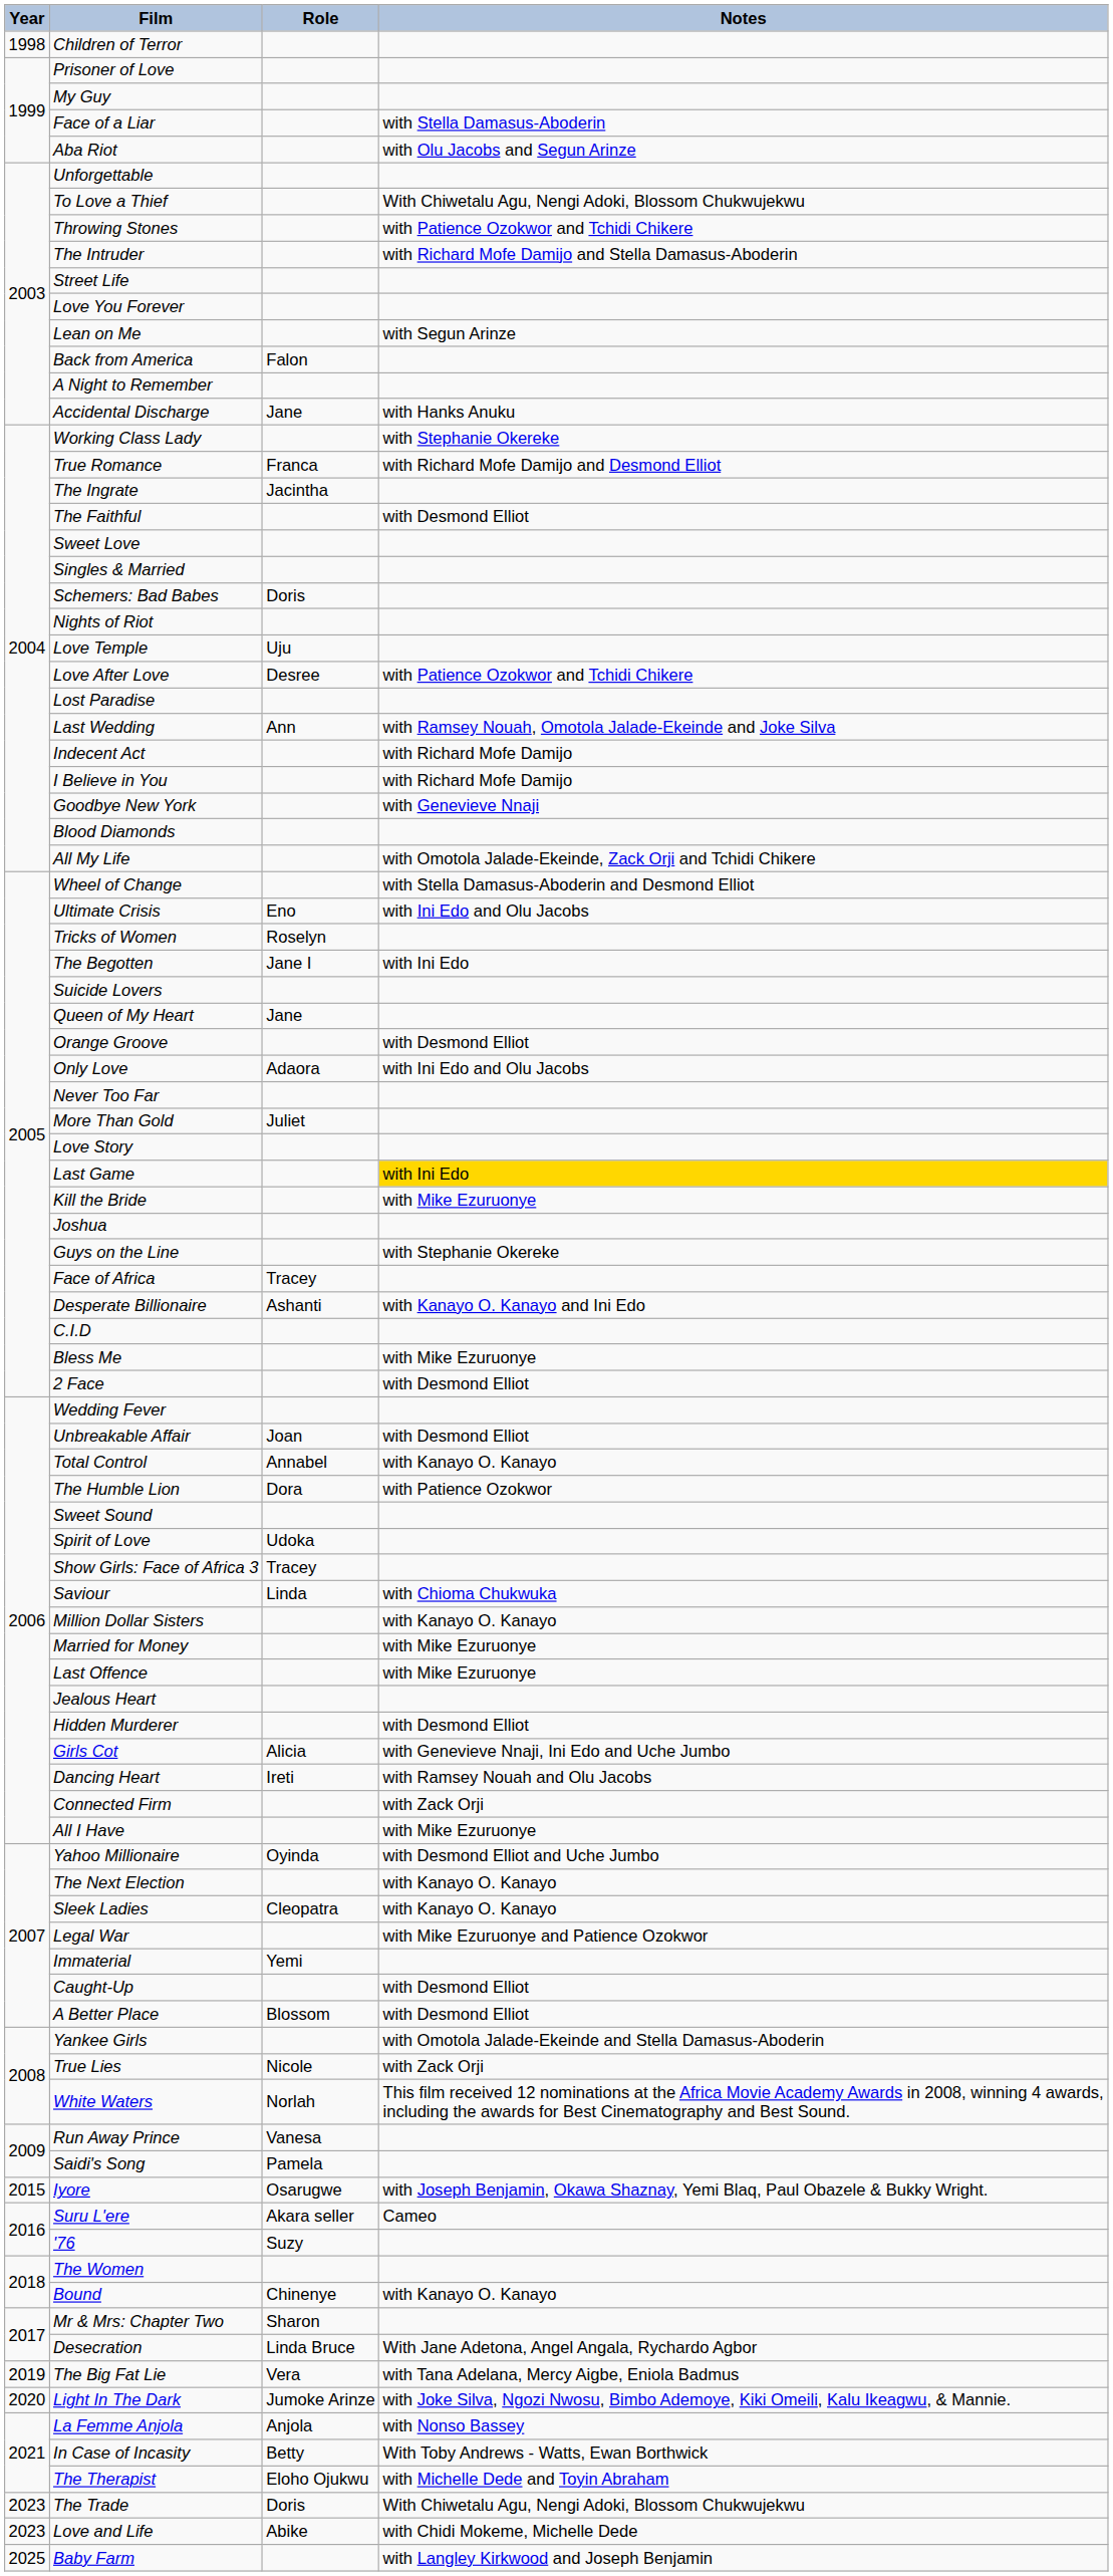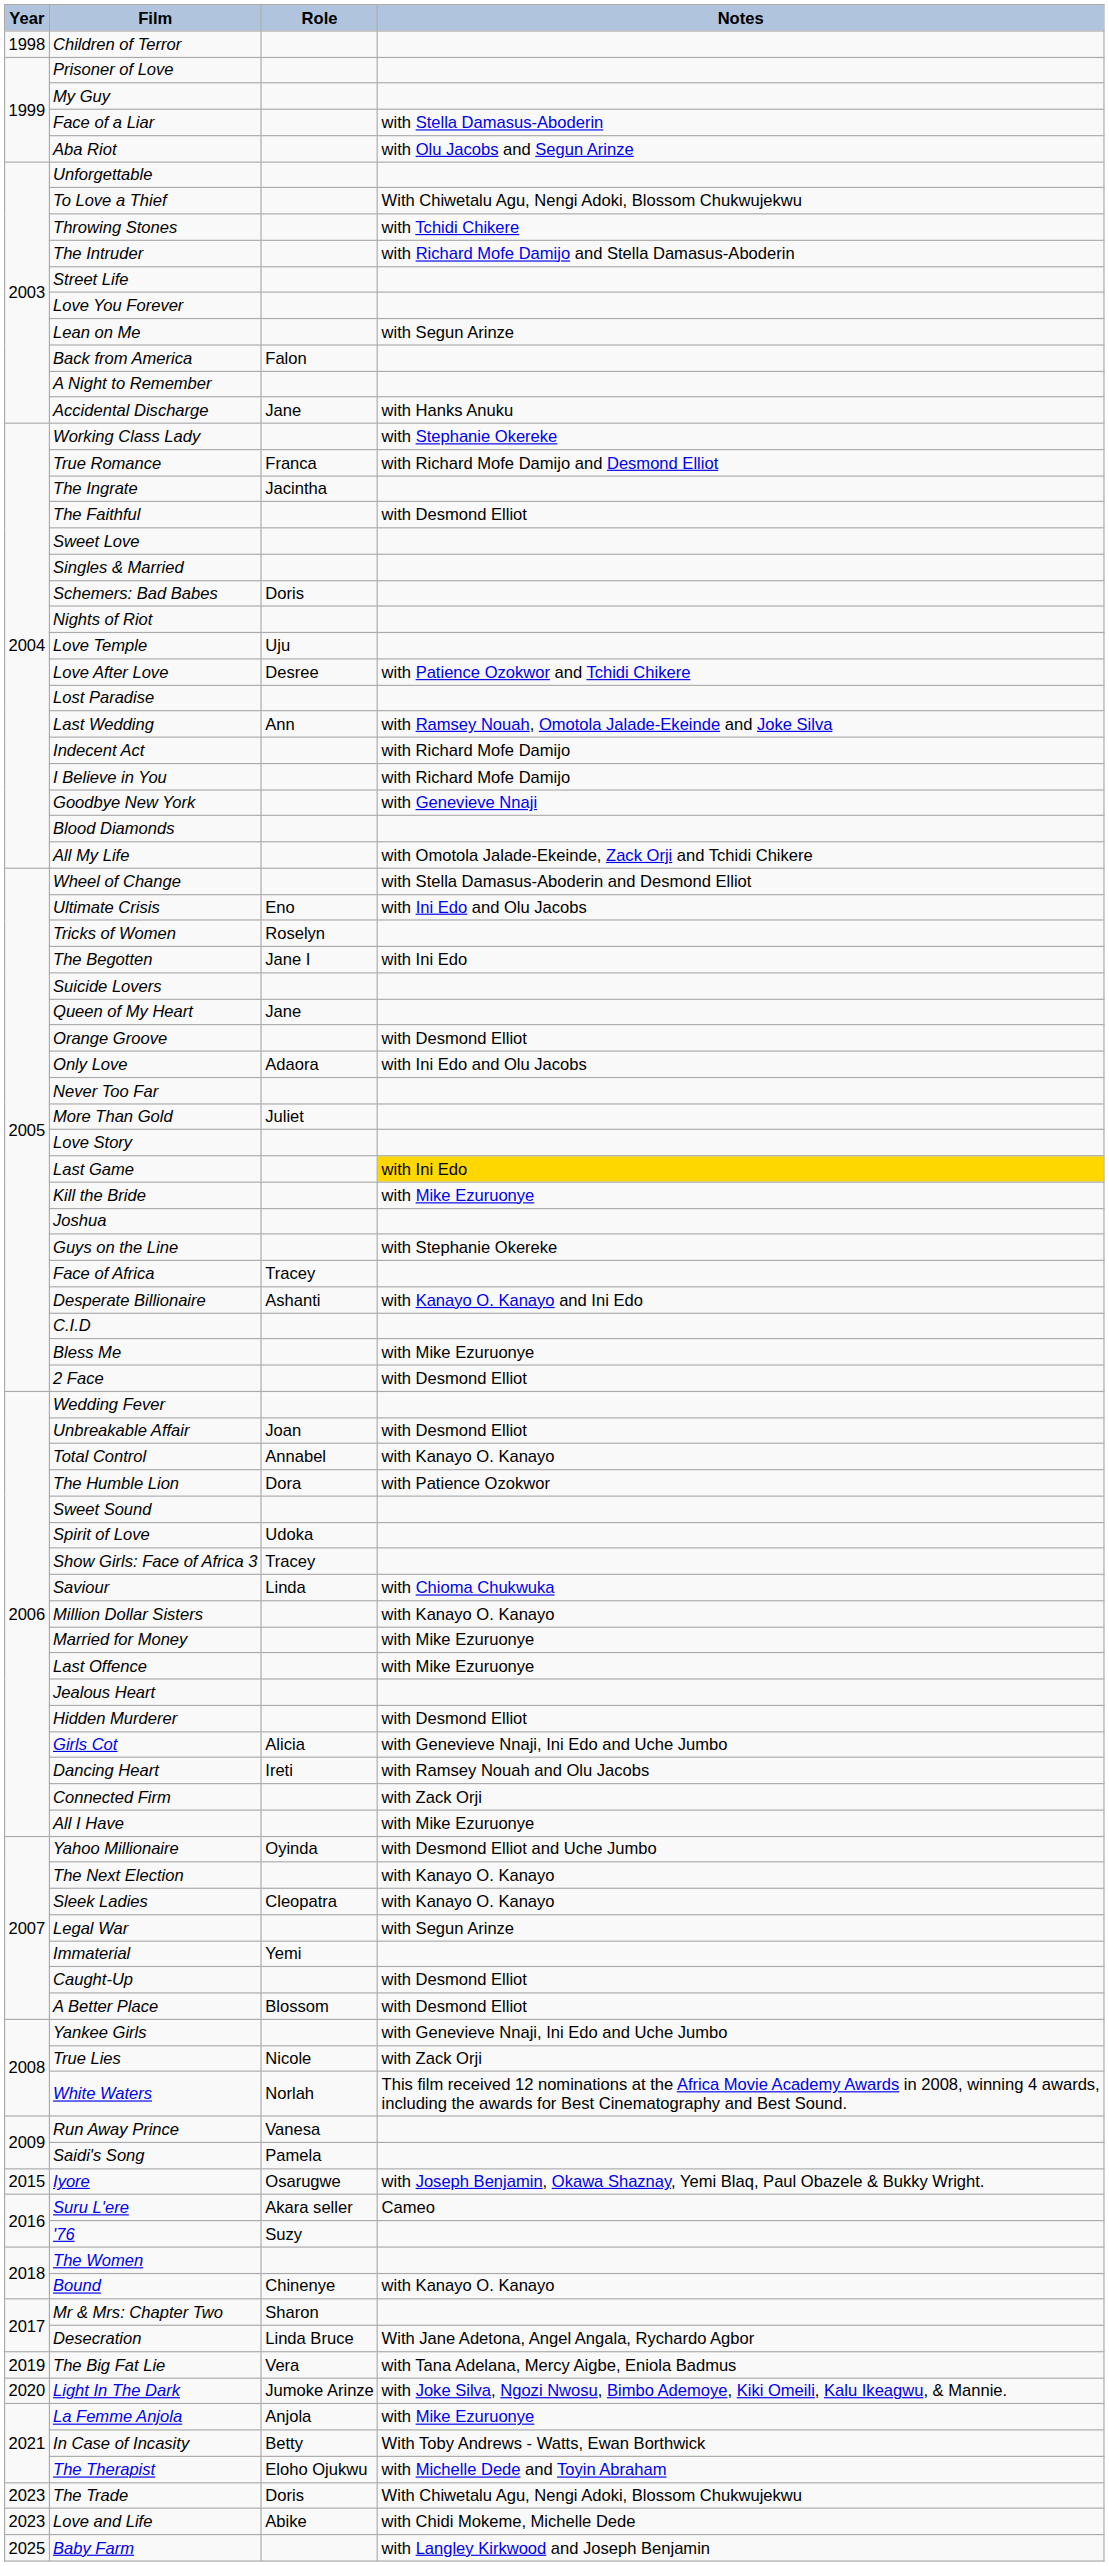 <table class="wikitable" style="font-size:90%;">
 <tr>
 <th style="background:#B0C4DE;">Year</th>
 <th style="background:#B0C4DE;">Film</th>
 <th style="background:#B0C4DE;">Role</th>
 <th style="background:#B0C4DE;">Notes</th>
 </tr>
 <tr>
 <td>1998</td>
 <td><em>Children of Terror</em></td>
 <td></td>
 <td></td>
 </tr>
 <tr>
 <td rowspan="4">1999</td>
 <td><em>Prisoner of Love</em></td>
 <td></td>
 <td></td>
 </tr>
 <tr>
 <td><em>My Guy</em></td>
 <td></td>
 <td></td>
 </tr>
 <tr>
 <td><em>Face of a Liar</em></td>
 <td></td>
 <td>with <a href='#'>Stella Damasus-Aboderin</a></td>
 </tr>
 <tr>
 <td><em>Aba Riot</em></td>
 <td></td>
 <td>with <a href='#'>Olu Jacobs</a> and <a href='#'>Segun Arinze</a></td>
 </tr>
 <tr>
 <td rowspan="10">2003</td>
 <td><em>Unforgettable</em></td>
 <td></td>
 <td></td>
 </tr>
 <tr>
 <td><em>To Love a Thief</em></td>
 <td></td>
 <td>With Chiwetalu Agu, Nengi Adoki, Blossom Chukwujekwu</td>
 </tr>
 <tr>
 <td><em>Throwing Stones</em></td>
 <td></td>
-<td>with <a href='#'>Patience Ozokwor</a> and <a href='#'>Tchidi Chikere</a></td>
+<td>with <a href='#'>Tchidi Chikere</a></td>
 </tr>
 <tr>
 <td><em>The Intruder</em></td>
 <td></td>
 <td>with <a href='#'>Richard Mofe Damijo</a> and  Stella Damasus-Aboderin</td>
 </tr>
 <tr>
 <td><em>Street Life</em></td>
 <td></td>
 <td></td>
 </tr>
 <tr>
 <td><em>Love You Forever</em></td>
 <td></td>
 <td></td>
 </tr>
 <tr>
 <td><em>Lean on Me</em></td>
 <td></td>
 <td>with Segun Arinze</td>
 </tr>
 <tr>
 <td><em>Back from America</em></td>
 <td>Falon</td>
 <td></td>
 </tr>
 <tr>
 <td><em>A Night to Remember</em></td>
 <td></td>
 <td></td>
 </tr>
 <tr>
 <td><em>Accidental Discharge</em></td>
 <td>Jane</td>
 <td>with Hanks Anuku</td>
 </tr>
 <tr>
 <td rowspan="17">2004</td>
 <td><em>Working Class Lady</em></td>
 <td></td>
 <td>with <a href='#'>Stephanie Okereke</a></td>
 </tr>
 <tr>
 <td><em>True Romance</em></td>
 <td>Franca</td>
 <td>with Richard Mofe Damijo and <a href='#'>Desmond Elliot</a></td>
 </tr>
 <tr>
 <td><em>The Ingrate</em></td>
 <td>Jacintha</td>
 <td></td>
 </tr>
 <tr>
 <td><em>The Faithful</em></td>
 <td></td>
 <td>with Desmond Elliot</td>
 </tr>
 <tr>
 <td><em>Sweet Love</em></td>
 <td></td>
 <td></td>
 </tr>
 <tr>
 <td><em>Singles & Married</em></td>
 <td></td>
 <td></td>
 </tr>
 <tr>
 <td><em>Schemers: Bad Babes</em></td>
 <td>Doris</td>
 <td></td>
 </tr>
 <tr>
 <td><em>Nights of Riot</em></td>
 <td></td>
 <td></td>
 </tr>
 <tr>
 <td><em>Love Temple</em></td>
 <td>Uju</td>
 <td></td>
 </tr>
 <tr>
 <td><em>Love After Love</em></td>
 <td>Desree</td>
 <td>with <a href='#'>Patience Ozokwor</a> and <a href='#'>Tchidi Chikere</a></td>
 </tr>
 <tr>
 <td><em>Lost Paradise</em></td>
 <td></td>
 <td></td>
 </tr>
 <tr>
 <td><em>Last Wedding</em></td>
 <td>Ann</td>
 <td>with <a href='#'>Ramsey Nouah</a>, <a href='#'>Omotola Jalade-Ekeinde</a> and <a href='#'>Joke Silva</a></td>
 </tr>
 <tr>
 <td><em>Indecent Act</em></td>
 <td></td>
 <td>with Richard Mofe Damijo</td>
 </tr>
 <tr>
 <td><em>I Believe in You</em></td>
 <td></td>
 <td>with Richard Mofe Damijo</td>
 </tr>
 <tr>
 <td><em>Goodbye New York</em></td>
 <td></td>
 <td>with <a href='#'>Genevieve Nnaji</a></td>
 </tr>
 <tr>
 <td><em>Blood Diamonds</em></td>
 <td></td>
 <td></td>
 </tr>
 <tr>
 <td><em>All My Life</em></td>
 <td></td>
 <td>with Omotola Jalade-Ekeinde, <a href='#'>Zack Orji</a> and Tchidi Chikere</td>
 </tr>
 <tr>
 <td rowspan="20">2005</td>
 <td><em>Wheel of Change</em></td>
 <td></td>
 <td>with Stella Damasus-Aboderin and Desmond Elliot</td>
 </tr>
 <tr>
 <td><em>Ultimate Crisis</em></td>
 <td>Eno</td>
 <td>with <a href='#'>Ini Edo</a> and Olu Jacobs</td>
 </tr>
 <tr>
 <td><em>Tricks of Women</em></td>
 <td>Roselyn</td>
 <td></td>
 </tr>
 <tr>
 <td><em>The Begotten</em></td>
 <td>Jane I</td>
 <td>with Ini Edo</td>
 </tr>
 <tr>
 <td><em>Suicide Lovers</em></td>
 <td></td>
 <td></td>
 </tr>
 <tr>
 <td><em>Queen of My Heart</em></td>
 <td>Jane</td>
 <td></td>
 </tr>
 <tr>
 <td><em>Orange Groove</em></td>
 <td></td>
 <td>with Desmond Elliot</td>
 </tr>
 <tr>
 <td><em>Only Love</em></td>
 <td>Adaora</td>
 <td>with Ini Edo and Olu Jacobs</td>
 </tr>
 <tr>
 <td><em>Never Too Far</em></td>
 <td></td>
 <td></td>
 </tr>
 <tr>
 <td><em>More Than Gold</em></td>
 <td>Juliet</td>
 <td></td>
 </tr>
 <tr>
 <td><em>Love Story</em></td>
 <td></td>
 <td></td>
 </tr>
 <tr>
 <td><em>Last Game </em></td>
 <td></td>
 <td style="background: gold;">with Ini Edo</td>
 </tr>
 <tr>
 <td><em>Kill the Bride</em></td>
 <td></td>
 <td>with <a href='#'>Mike Ezuruonye</a></td>
 </tr>
 <tr>
 <td><em>Joshua</em></td>
 <td></td>
 <td></td>
 </tr>
 <tr>
 <td><em>Guys on the Line</em></td>
 <td></td>
 <td>with Stephanie Okereke</td>
 </tr>
 <tr>
 <td><em>Face of Africa</em></td>
 <td>Tracey</td>
 <td></td>
 </tr>
 <tr>
 <td><em>Desperate Billionaire</em></td>
 <td>Ashanti</td>
 <td>with <a href='#'>Kanayo O. Kanayo</a> and Ini Edo</td>
 </tr>
 <tr>
 <td><em>C.I.D</em></td>
 <td></td>
 <td></td>
 </tr>
 <tr>
 <td><em>Bless Me</em></td>
 <td></td>
 <td>with Mike Ezuruonye</td>
 </tr>
 <tr>
 <td><em>2 Face</em></td>
 <td></td>
 <td>with Desmond Elliot</td>
 </tr>
 <tr>
 <td rowspan="17">2006</td>
 <td><em>Wedding Fever</em></td>
 <td></td>
 <td></td>
 </tr>
 <tr>
 <td><em>Unbreakable Affair</em></td>
 <td>Joan</td>
 <td>with Desmond Elliot</td>
 </tr>
 <tr>
 <td><em>Total Control</em></td>
 <td>Annabel</td>
 <td>with Kanayo O. Kanayo</td>
 </tr>
 <tr>
 <td><em>The Humble Lion</em></td>
 <td>Dora</td>
 <td>with Patience Ozokwor</td>
 </tr>
 <tr>
 <td><em>Sweet Sound</em></td>
 <td></td>
 <td></td>
 </tr>
 <tr>
 <td><em>Spirit of Love</em></td>
 <td>Udoka</td>
 <td></td>
 </tr>
 <tr>
 <td><em>Show Girls: Face of Africa 3</em></td>
 <td>Tracey</td>
 <td></td>
 </tr>
 <tr>
 <td><em>Saviour</em></td>
 <td>Linda</td>
 <td>with <a href='#'>Chioma Chukwuka</a></td>
 </tr>
 <tr>
 <td><em>Million Dollar Sisters</em></td>
 <td></td>
 <td>with Kanayo O. Kanayo</td>
 </tr>
 <tr>
 <td><em>Married for Money</em></td>
 <td></td>
 <td>with Mike Ezuruonye</td>
 </tr>
 <tr>
 <td><em>Last Offence</em></td>
 <td></td>
 <td>with Mike Ezuruonye</td>
 </tr>
 <tr>
 <td><em>Jealous Heart</em></td>
 <td></td>
 <td></td>
 </tr>
 <tr>
 <td><em>Hidden Murderer</em></td>
 <td></td>
 <td>with Desmond Elliot</td>
 </tr>
 <tr>
 <td><em><a href='#'>Girls Cot</a></em></td>
 <td>Alicia</td>
 <td>with Genevieve Nnaji, Ini Edo and Uche Jumbo</td>
 </tr>
 <tr>
 <td><em>Dancing Heart</em></td>
 <td>Ireti</td>
 <td>with Ramsey Nouah and Olu Jacobs</td>
 </tr>
 <tr>
 <td><em>Connected Firm</em></td>
 <td></td>
 <td>with Zack Orji</td>
 </tr>
 <tr>
 <td><em>All I Have</em></td>
 <td></td>
 <td>with Mike Ezuruonye</td>
 </tr>
 <tr>
 <td rowspan="7">2007</td>
 <td><em>Yahoo Millionaire</em></td>
 <td>Oyinda</td>
 <td>with Desmond Elliot and Uche Jumbo</td>
 </tr>
 <tr>
 <td><em>The Next Election</em></td>
 <td></td>
 <td>with Kanayo O. Kanayo</td>
 </tr>
 <tr>
 <td><em>Sleek Ladies</em></td>
 <td>Cleopatra</td>
 <td>with Kanayo O. Kanayo</td>
 </tr>
 <tr>
 <td><em>Legal War</em></td>
 <td></td>
-<td>with Mike Ezuruonye and Patience Ozokwor</td>
+<td>with Segun Arinze</td>
 </tr>
 <tr>
 <td><em>Immaterial</em></td>
 <td>Yemi</td>
 <td></td>
 </tr>
 <tr>
 <td><em>Caught-Up</em></td>
 <td></td>
 <td>with Desmond Elliot</td>
 </tr>
 <tr>
 <td><em>A Better Place</em></td>
 <td>Blossom</td>
 <td>with Desmond Elliot</td>
 </tr>
 <tr>
 <td rowspan="3">2008</td>
 <td><em>Yankee Girls</em></td>
 <td></td>
-<td>with Omotola Jalade-Ekeinde and Stella Damasus-Aboderin</td>
+<td>with Genevieve Nnaji, Ini Edo and Uche Jumbo</td>
 </tr>
 <tr>
 <td><em>True Lies</em></td>
 <td>Nicole</td>
 <td>with Zack Orji</td>
 </tr>
 <tr>
 <td><em><a href='#'>White Waters</a></em></td>
 <td>Norlah</td>
 <td>This film received 12 nominations at the <a href='#'>Africa Movie Academy Awards</a> in 2008, winning 4 awards, <br>including the awards for Best Cinematography and Best Sound.</td>
 </tr>
 <tr>
 <td rowspan="2">2009</td>
 <td><em>Run Away Prince</em></td>
 <td>Vanesa</td>
 <td></td>
 </tr>
 <tr>
 <td><em>Saidi's Song</em></td>
 <td>Pamela</td>
 <td></td>
 </tr>
 <tr>
 <td>2015</td>
 <td><em><a href='#'>Iyore</a></em></td>
 <td>Osarugwe</td>
 <td>with <a href='#'>Joseph Benjamin</a>, <a href='#'>Okawa Shaznay</a>, Yemi Blaq, Paul Obazele & Bukky Wright.</td>
 </tr>
 <tr>
 <td rowspan="2">2016</td>
 <td><em><a href='#'>Suru L'ere</a></em></td>
 <td>Akara seller</td>
 <td>Cameo</td>
 </tr>
 <tr>
 <td><em><a href='#'>'76</a></em></td>
 <td>Suzy</td>
 <td></td>
 </tr>
 <tr>
 <td rowspan="2">2018</td>
 <td><em><a href='#'>The Women</a></em></td>
 <td></td>
 <td></td>
 </tr>
 <tr>
 <td><em><a href='#'>Bound</a></em></td>
 <td>Chinenye</td>
 <td>with Kanayo O. Kanayo</td>
 </tr>
 <tr>
 <td rowspan="2">2017</td>
 <td><em>Mr & Mrs: Chapter Two</em></td>
 <td>Sharon</td>
 <td></td>
 </tr>
 <tr>
 <td><em>Desecration</em></td>
 <td>Linda Bruce</td>
 <td>With Jane Adetona, Angel Angala, Rychardo Agbor</td>
 </tr>
 <tr>
 <td>2019</td>
 <td><em>The Big Fat Lie</em></td>
 <td>Vera</td>
 <td>with Tana Adelana, Mercy Aigbe, Eniola Badmus</td>
 </tr>
 <tr>
 <td>2020</td>
 <td><a href='#'><em>Light In The Dark</em></a></td>
 <td>Jumoke Arinze</td>
 <td>with <a href='#'>Joke Silva</a>, <a href='#'>Ngozi Nwosu</a>, <a href='#'>Bimbo Ademoye</a>, <a href='#'>Kiki Omeili</a>, <a href='#'>Kalu Ikeagwu</a>, & Mannie.</td>
 </tr>
 <tr>
 <td rowspan="3">2021</td>
 <td><em><a href='#'>La Femme Anjola</a></em></td>
 <td>Anjola</td>
-<td>with <a href='#'>Nonso Bassey</a></td>
+<td>with <a href='#'>Mike Ezuruonye</a></td>
 </tr>
 <tr>
 <td><em>In Case of Incasity</em></td>
 <td>Betty</td>
 <td>With Toby Andrews - Watts, Ewan Borthwick</td>
 </tr>
 <tr>
 <td><a href='#'><em>The Therapist</em></a></td>
 <td>Eloho Ojukwu</td>
 <td>with <a href='#'>Michelle Dede</a> and <a href='#'>Toyin Abraham</a></td>
 </tr>
 <tr>
 <td>2023</td>
 <td><em>The Trade</em></td>
 <td>Doris</td>
 <td>With Chiwetalu Agu, Nengi Adoki, Blossom Chukwujekwu</td>
 </tr>
 <tr>
 <td>2023</td>
 <td><em>Love and Life</em></td>
 <td>Abike</td>
 <td>with Chidi Mokeme, Michelle Dede</td>
 </tr>
 <tr>
 <td>2025</td>
 <td><a href='#'><em>Baby Farm</em></a></td>
 <td></td>
 <td>with <a href='#'>Langley Kirkwood</a> and Joseph Benjamin</td>
 </tr>
 </table>
